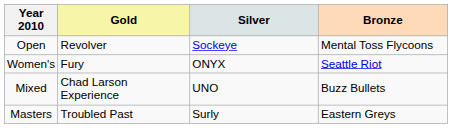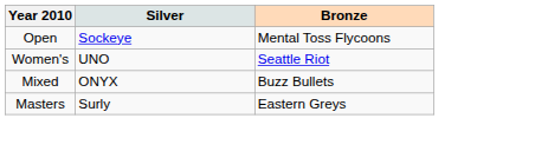 <table class="wikitable sortable">
 <tr bgcolor="#efefef" align="left">
 <th>Year 2010</th>
-<th width=200 style="background-color: #F7F6A8;"> Gold</th>
 <th width=200 style="background-color: #DCE5E5;"> Silver</th>
 <th width=200 style="background-color: #FFDAB9;"> Bronze</th>
 </tr>
 <tr>
 <td align="center">Open</td>
-<td>Revolver </td>
 <td><a href='#'>Sockeye</a> </td>
 <td>Mental Toss Flycoons </td>
 </tr>
 <tr>
 <td align="center">Women's</td>
-<td>Fury </td>
-<td>ONYX </td>
+<td>UNO </td>
 <td><a href='#'>Seattle Riot</a> </td>
 </tr>
 <tr>
 <td align="center">Mixed</td>
-<td>Chad Larson Experience </td>
-<td>UNO </td>
+<td>ONYX </td>
 <td>Buzz Bullets </td>
 </tr>
 <tr>
 <td align="center">Masters</td>
-<td>Troubled Past </td>
 <td>Surly </td>
 <td>Eastern Greys </td>
 </tr>
 </table>
